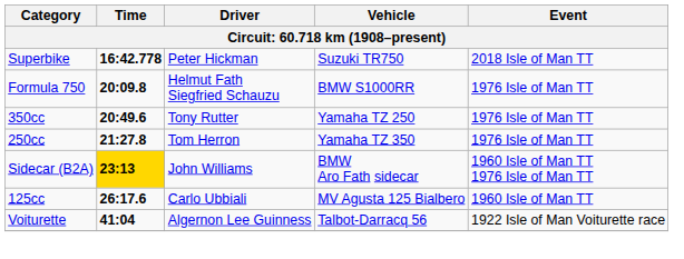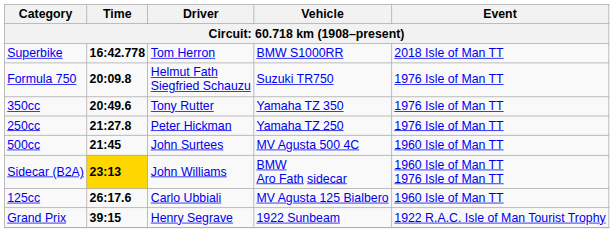 <table class="wikitable">
 <tr>
 <th>Category</th>
 <th>Time</th>
 <th>Driver</th>
 <th>Vehicle</th>
 <th>Event</th>
 </tr>
 <tr>
 <th colspan=5>Circuit: 60.718 km (1908–present)</th>
 </tr>
 <tr>
 <td><a href='#'>Superbike</a></td>
 <td><strong>16:42.778</strong></td>
-<td><a href='#'>Peter Hickman</a></td>
-<td><a href='#'>Suzuki TR750</a></td>
+<td><a href='#'>Tom Herron</a></td>
+<td><a href='#'>BMW S1000RR</a></td>
 <td><a href='#'>2018 Isle of Man TT</a></td>
 </tr>
 <tr>
 <td><a href='#'>Formula 750</a></td>
 <td><strong>20:09.8</strong></td>
 <td><a href='#'>Helmut Fath</a><br> <a href='#'>Siegfried Schauzu</a></td>
-<td><a href='#'>BMW S1000RR</a></td>
+<td><a href='#'>Suzuki TR750</a></td>
 <td><a href='#'>1976 Isle of Man TT</a></td>
 </tr>
 <tr>
 <td><a href='#'>350cc</a></td>
 <td><strong>20:49.6</strong></td>
 <td><a href='#'>Tony Rutter</a></td>
-<td><a href='#'>Yamaha TZ 250</a></td>
+<td><a href='#'>Yamaha TZ 350</a></td>
 <td><a href='#'>1976 Isle of Man TT</a></td>
 </tr>
 <tr>
 <td><a href='#'>250cc</a></td>
 <td><strong>21:27.8</strong></td>
-<td><a href='#'>Tom Herron</a></td>
-<td><a href='#'>Yamaha TZ 350</a></td>
+<td><a href='#'>Peter Hickman</a></td>
+<td><a href='#'>Yamaha TZ 250</a></td>
 <td><a href='#'>1976 Isle of Man TT</a></td>
+</tr>
+<tr>
+<td><a href='#'>500cc</a></td>
+<td><strong>21:45</strong></td>
+<td><a href='#'>John Surtees</a></td>
+<td><a href='#'>MV Agusta 500 4C</a></td>
+<td><a href='#'>1960 Isle of Man TT</a></td>
 </tr>
 <tr>
 <td><a href='#'>Sidecar (B2A)</a></td>
 <td style="background: gold;"><strong>23:13</strong></td>
 <td><a href='#'>John Williams</a></td>
 <td><a href='#'>BMW</a><br> <a href='#'>Aro Fath</a> <a href='#'>sidecar</a></td>
 <td><a href='#'>1960 Isle of Man TT</a><br> <a href='#'>1976 Isle of Man TT</a></td>
 </tr>
 <tr>
 <td><a href='#'>125cc</a></td>
 <td><strong>26:17.6</strong></td>
 <td><a href='#'>Carlo Ubbiali</a></td>
 <td><a href='#'>MV Agusta 125 Bialbero</a></td>
 <td><a href='#'>1960 Isle of Man TT</a></td>
 </tr>
 <tr>
-<td><a href='#'>Voiturette</a></td>
-<td><strong>41:04</strong></td>
-<td><a href='#'>Algernon Lee Guinness</a></td>
-<td><a href='#'>Talbot-Darracq 56</a></td>
-<td>1922 Isle of Man Voiturette race</td>
+<td><a href='#'>Grand Prix</a></td>
+<td><strong>39:15</strong></td>
+<td><a href='#'>Henry Segrave</a></td>
+<td><a href='#'>1922 Sunbeam</a></td>
+<td><a href='#'>1922 R.A.C. Isle of Man Tourist Trophy</a></td>
 </tr>
 <tr>
 </tr>
 </table>
